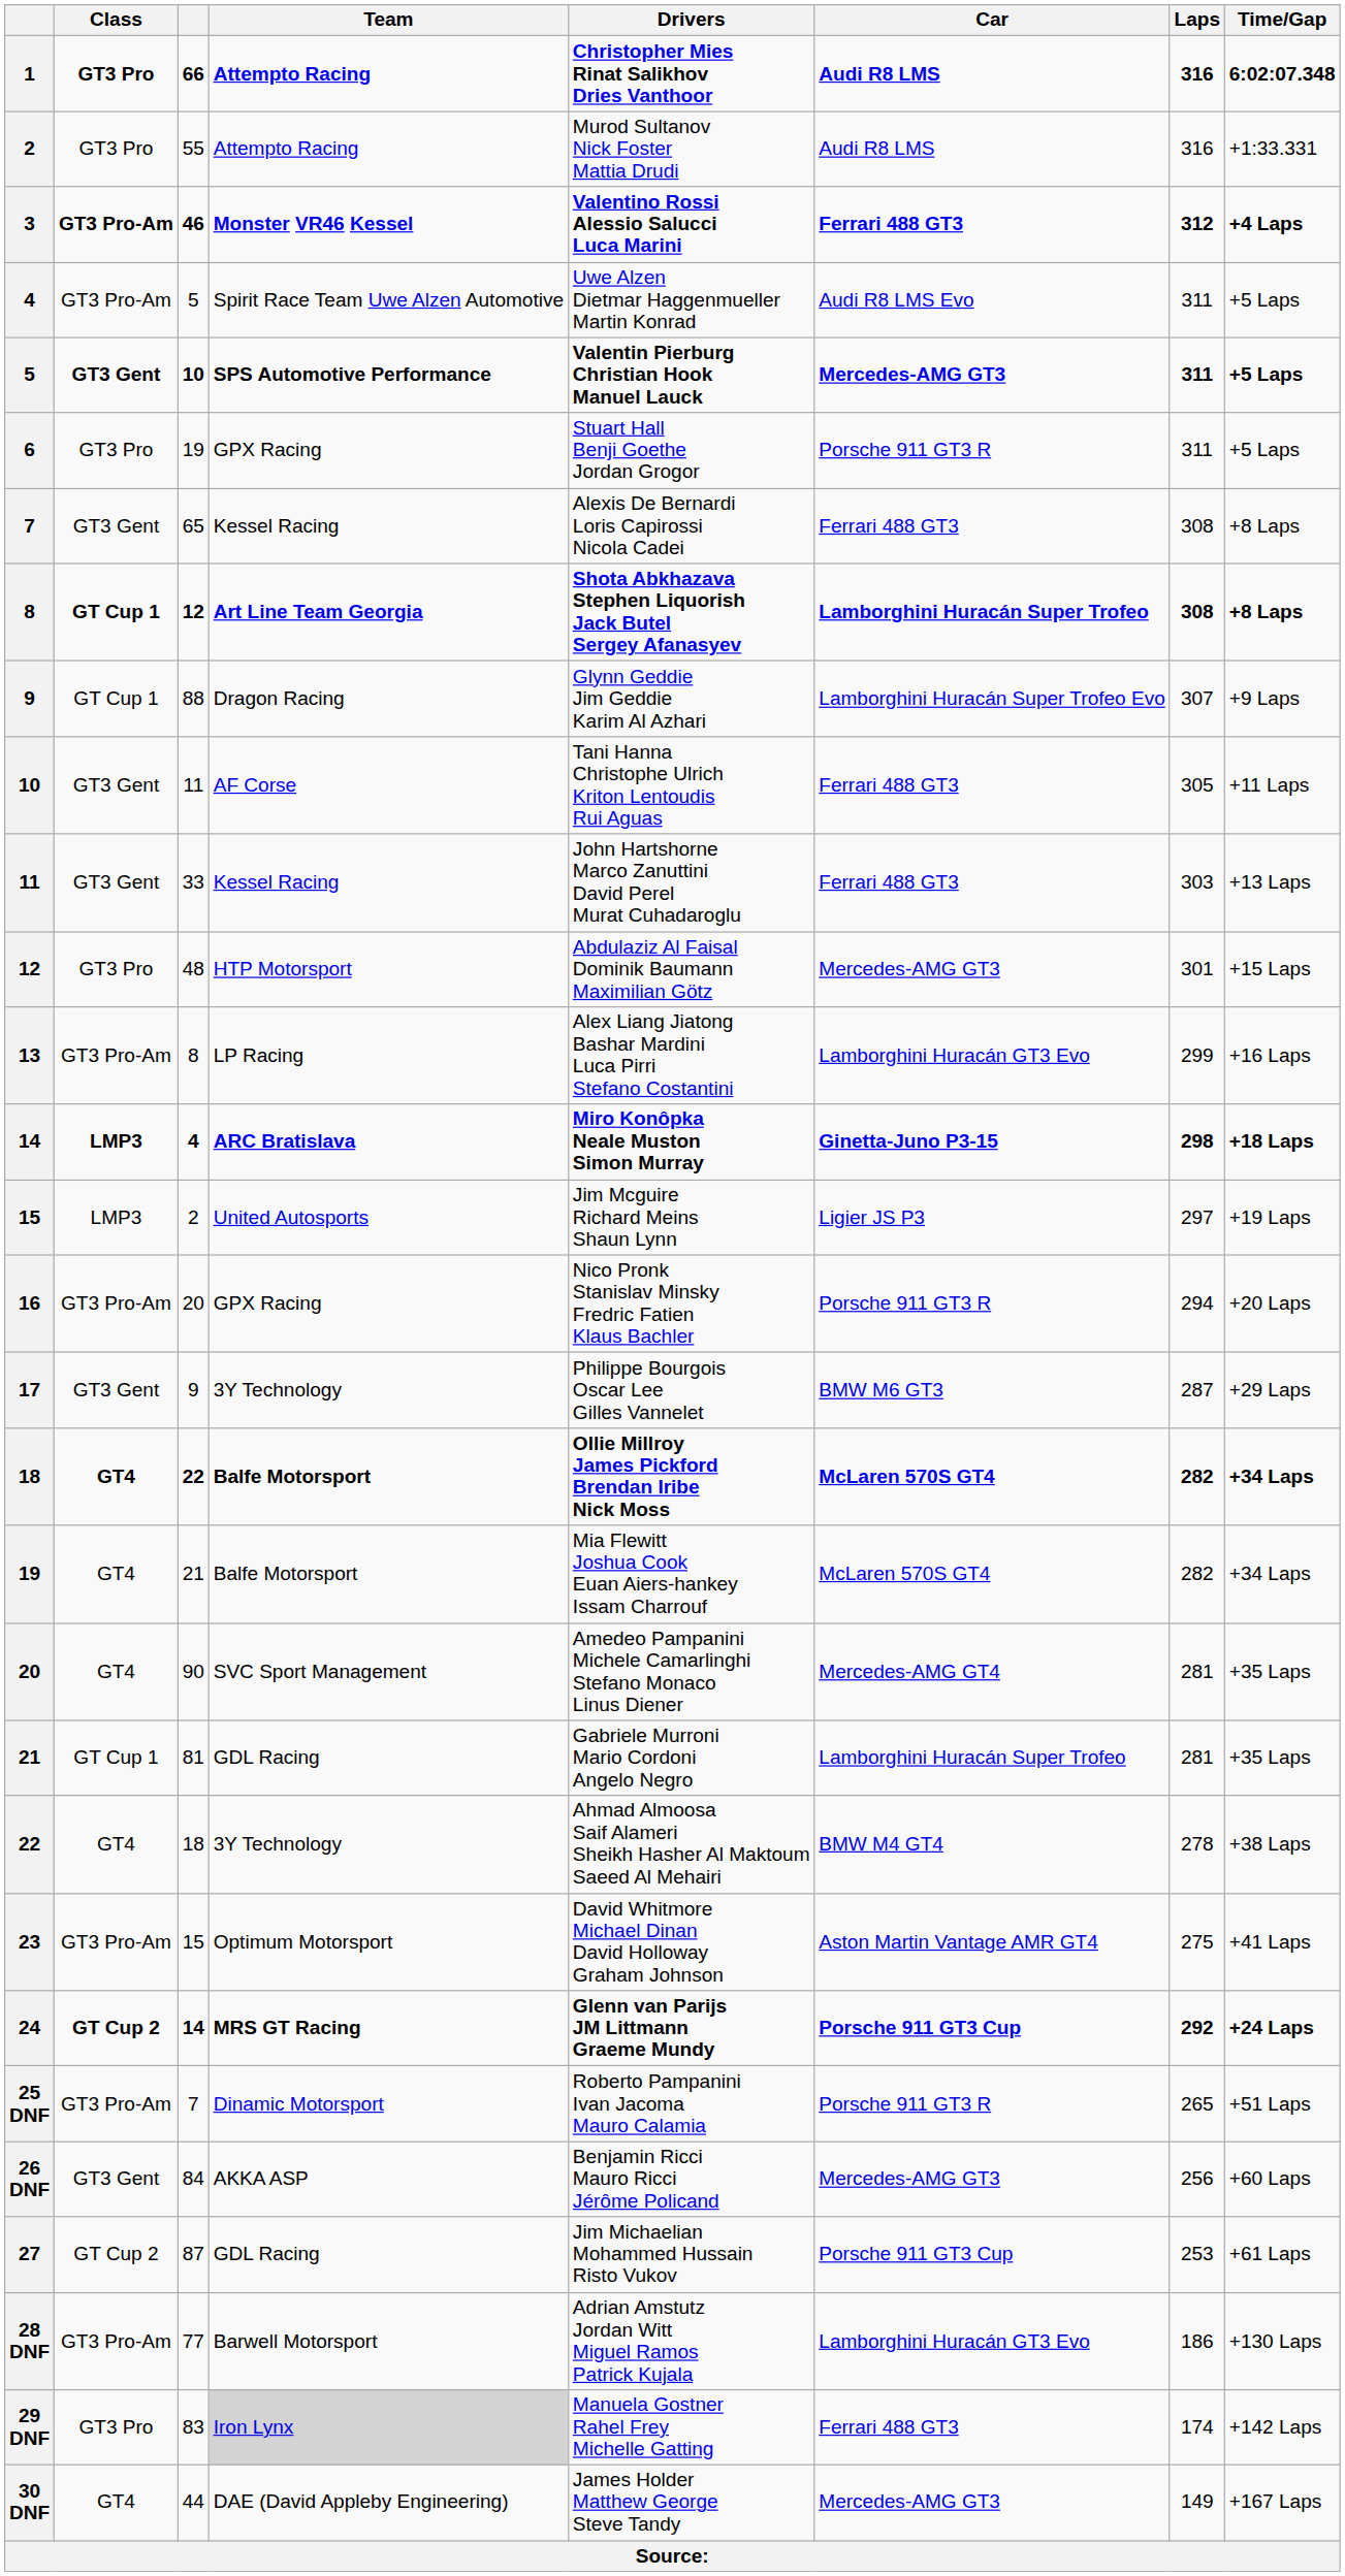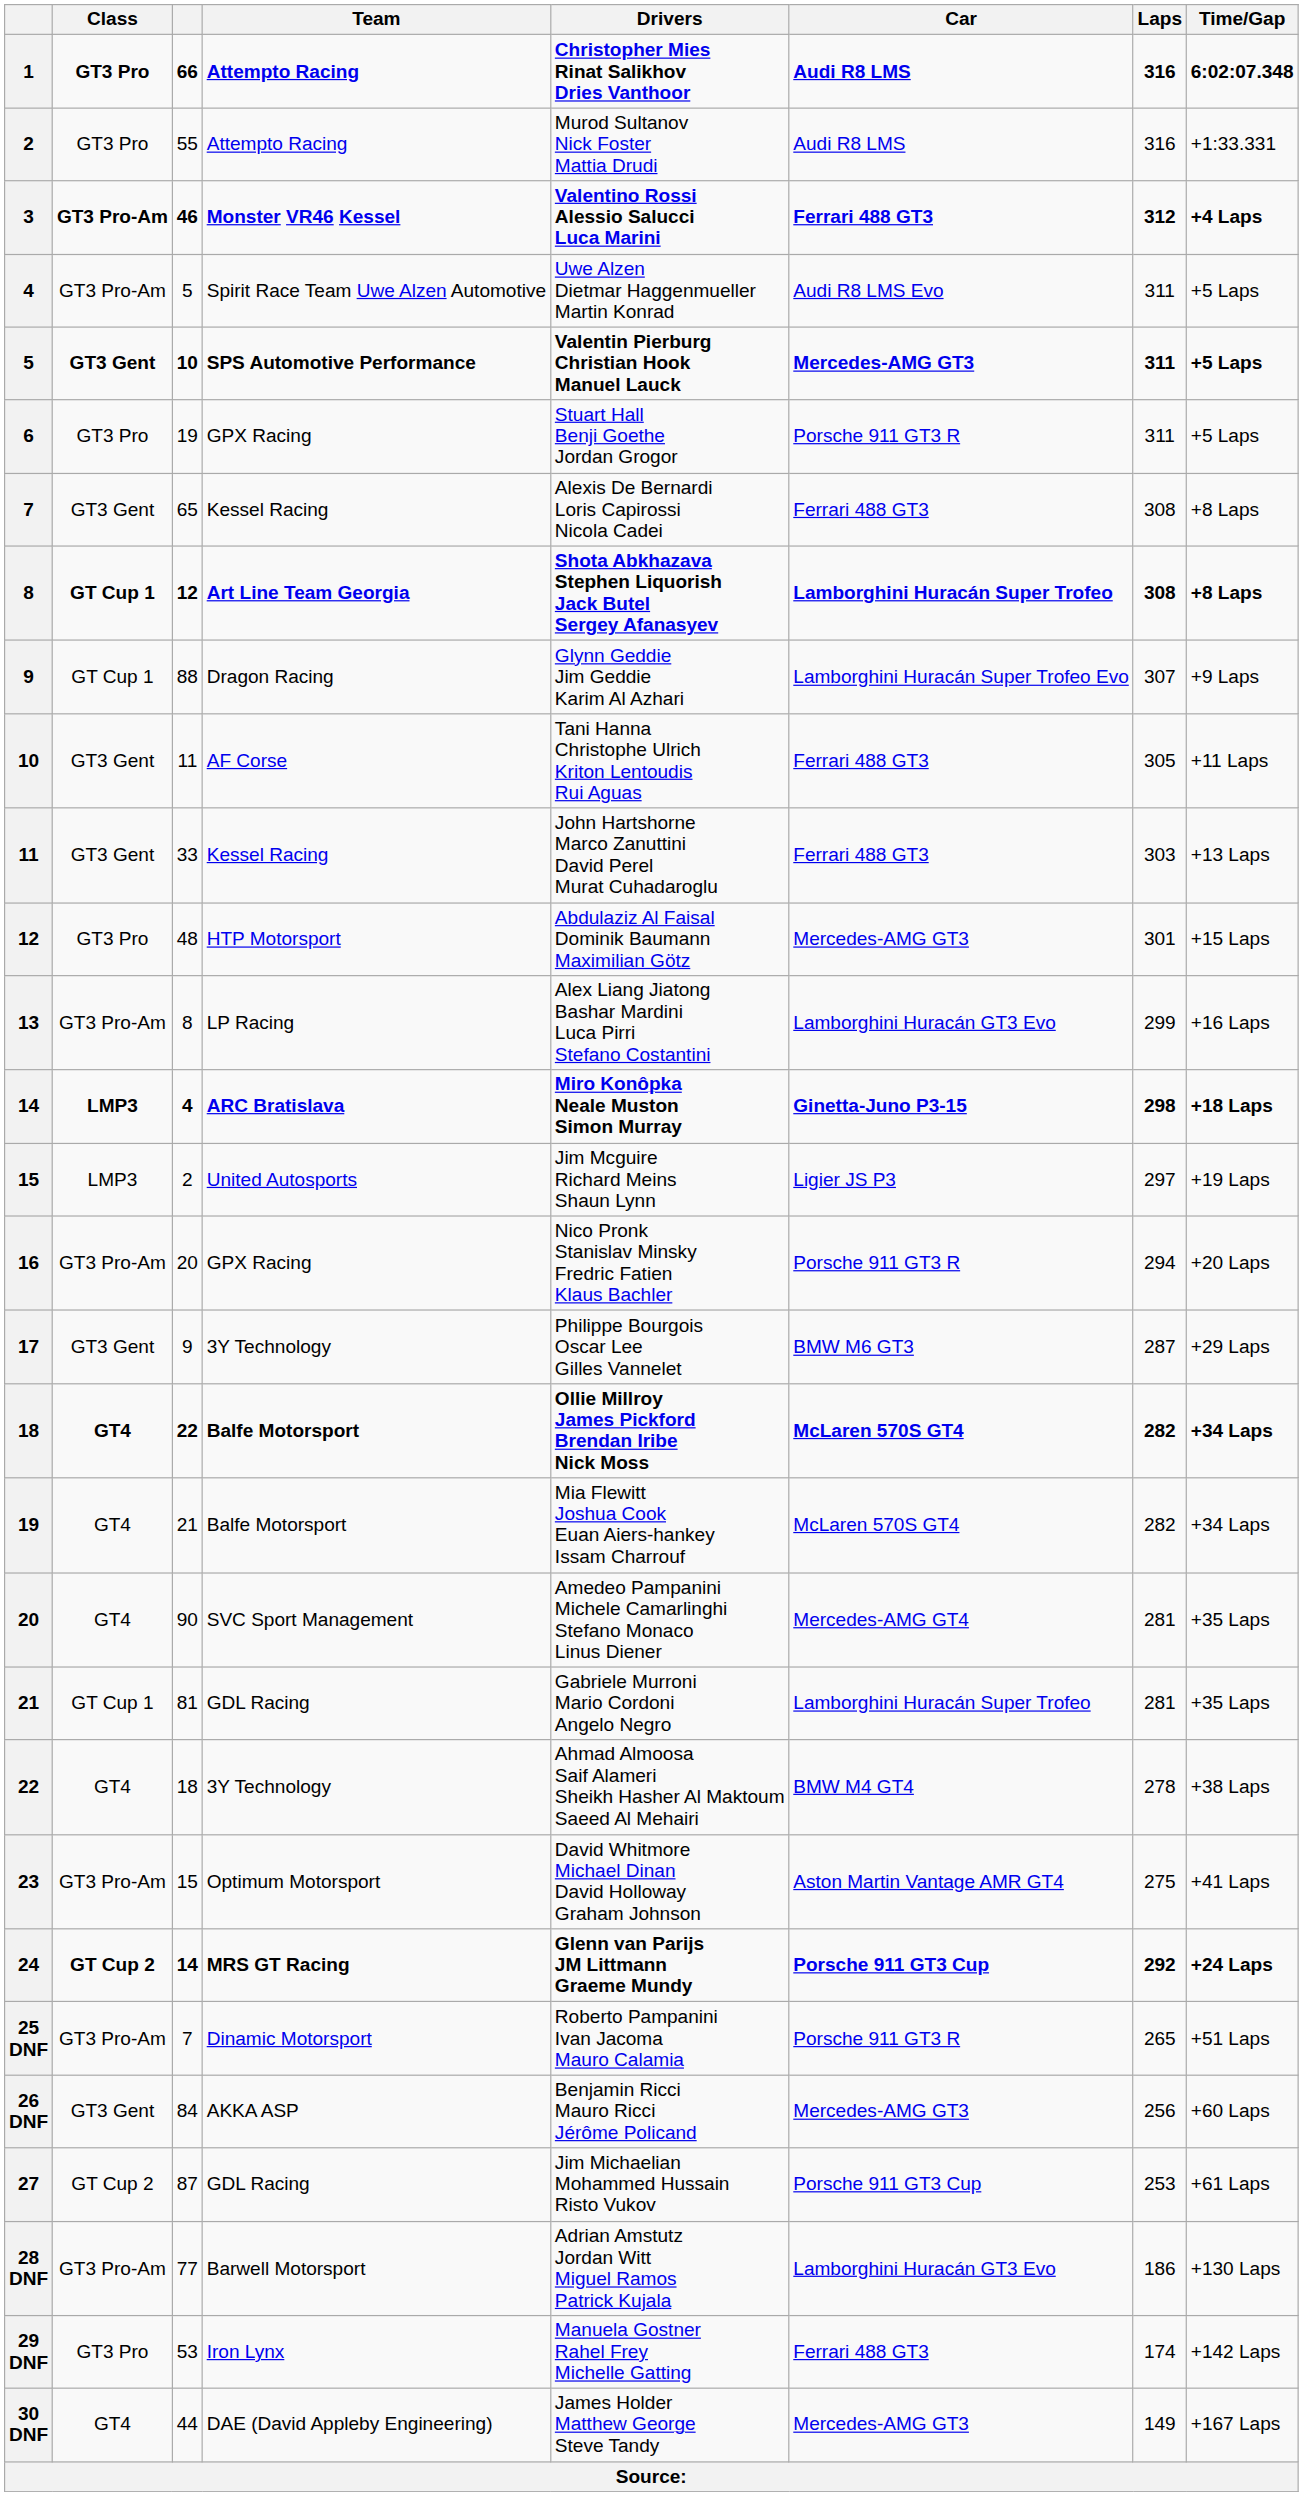 <table class="wikitable" style="font-size: 100%;">
 <tr>
 <th></th>
 <th>Class</th>
 <th></th>
 <th>Team</th>
 <th>Drivers</th>
 <th>Car</th>
 <th>Laps</th>
 <th>Time/Gap</th>
 </tr>
 <tr>
 <th>1</th>
 <td align="center"><strong>GT3 Pro</strong></td>
 <td align="center"><strong>66</strong></td>
 <td><strong> <a href='#'>Attempto Racing</a></strong></td>
 <td><strong> <a href='#'>Christopher Mies</a><br> Rinat Salikhov<br> <a href='#'>Dries Vanthoor</a></strong></td>
 <td><a href='#'><strong>Audi R8 LMS</strong></a></td>
 <td align="center"><strong>316</strong></td>
 <td><strong>6:02:07.348</strong></td>
 </tr>
 <tr>
 <th>2</th>
 <td align="center">GT3 Pro</td>
 <td align="center">55</td>
 <td> <a href='#'>Attempto Racing</a></td>
 <td> Murod Sultanov<br> <a href='#'>Nick Foster</a><br> <a href='#'>Mattia Drudi</a></td>
 <td><a href='#'>Audi R8 LMS</a></td>
 <td align="center">316</td>
 <td>+1:33.331</td>
 </tr>
 <tr>
 <th>3</th>
 <td align="center"><strong>GT3 Pro-Am</strong></td>
 <td align="center"><strong>46</strong></td>
 <td><strong> <a href='#'>Monster</a> <a href='#'>VR46</a> <a href='#'>Kessel</a></strong></td>
 <td><strong> <a href='#'>Valentino Rossi</a><br> Alessio Salucci<br> <a href='#'>Luca Marini</a></strong></td>
 <td><a href='#'><strong>Ferrari 488 GT3</strong></a></td>
 <td align="center"><strong>312</strong></td>
 <td><strong>+4 Laps</strong></td>
 </tr>
 <tr>
 <th>4</th>
 <td align="center">GT3 Pro-Am</td>
 <td align="center">5</td>
 <td> Spirit Race Team <a href='#'>Uwe Alzen</a> Automotive</td>
 <td> <a href='#'>Uwe Alzen</a><br> Dietmar Haggenmueller<br> Martin Konrad</td>
 <td><a href='#'>Audi R8 LMS Evo</a></td>
 <td align="center">311</td>
 <td>+5 Laps</td>
 </tr>
 <tr>
 <th>5</th>
 <td align="center"><strong>GT3 Gent</strong></td>
 <td align="center"><strong>10</strong></td>
 <td><strong> SPS Automotive Performance</strong></td>
 <td><strong> Valentin Pierburg<br> Christian Hook<br> Manuel Lauck</strong></td>
 <td><a href='#'><strong>Mercedes-AMG GT3</strong></a></td>
 <td align="center"><strong>311</strong></td>
 <td><strong>+5 Laps</strong></td>
 </tr>
 <tr>
 <th>6</th>
 <td align="center">GT3 Pro</td>
 <td align="center">19</td>
 <td> GPX Racing</td>
 <td> <a href='#'>Stuart Hall</a><br> <a href='#'>Benji Goethe</a><br> Jordan Grogor</td>
 <td><a href='#'>Porsche 911 GT3 R</a></td>
 <td align="center">311</td>
 <td>+5 Laps</td>
 </tr>
 <tr>
 <th>7</th>
 <td align="center">GT3 Gent</td>
 <td align="center">65</td>
 <td> Kessel Racing</td>
 <td> Alexis De Bernardi<br> Loris Capirossi<br> Nicola Cadei</td>
 <td><a href='#'>Ferrari 488 GT3</a></td>
 <td align="center">308</td>
 <td>+8 Laps</td>
 </tr>
 <tr>
 <th>8</th>
 <td align="center"><strong>GT Cup 1</strong></td>
 <td align="center"><strong>12</strong></td>
 <td><strong> <a href='#'>Art Line Team Georgia</a></strong></td>
 <td><strong> <a href='#'>Shota Abkhazava</a><br> Stephen Liquorish<br> <a href='#'>Jack Butel</a><br> <a href='#'>Sergey Afanasyev</a></strong></td>
 <td><a href='#'><strong>Lamborghini Huracán Super Trofeo</strong></a></td>
 <td align="center"><strong>308</strong></td>
 <td><strong>+8 Laps</strong></td>
 </tr>
 <tr>
 <th>9</th>
 <td align="center">GT Cup 1</td>
 <td align="center">88</td>
 <td> Dragon Racing</td>
 <td> <a href='#'>Glynn Geddie</a><br> Jim Geddie<br> Karim Al Azhari</td>
 <td><a href='#'>Lamborghini Huracán Super Trofeo Evo</a></td>
 <td align="center">307</td>
 <td>+9 Laps</td>
 </tr>
 <tr>
 <th>10</th>
 <td align="center">GT3 Gent</td>
 <td align="center">11</td>
 <td> <a href='#'>AF Corse</a></td>
 <td> Tani Hanna<br> Christophe Ulrich<br> <a href='#'>Kriton Lentoudis</a><br> <a href='#'>Rui Aguas</a></td>
 <td><a href='#'>Ferrari 488 GT3</a></td>
 <td align="center">305</td>
 <td>+11 Laps</td>
 </tr>
 <tr>
 <th>11</th>
 <td align="center">GT3 Gent</td>
 <td align="center">33</td>
 <td> <a href='#'>Kessel Racing</a></td>
 <td> John Hartshorne<br> Marco Zanuttini<br> David Perel<br> Murat Cuhadaroglu</td>
 <td><a href='#'>Ferrari 488 GT3</a></td>
 <td align="center">303</td>
 <td>+13 Laps</td>
 </tr>
 <tr>
 <th>12</th>
 <td align="center">GT3 Pro</td>
 <td align="center">48</td>
 <td> <a href='#'>HTP Motorsport</a></td>
 <td> <a href='#'>Abdulaziz Al Faisal</a><br> Dominik Baumann<br> <a href='#'>Maximilian Götz</a></td>
 <td><a href='#'>Mercedes-AMG GT3</a></td>
 <td align="center">301</td>
 <td>+15 Laps</td>
 </tr>
 <tr>
 <th>13</th>
 <td align="center">GT3 Pro-Am</td>
 <td align="center">8</td>
 <td> LP Racing</td>
 <td> Alex Liang Jiatong<br> Bashar Mardini<br> Luca Pirri<br> <a href='#'>Stefano Costantini</a></td>
 <td><a href='#'>Lamborghini Huracán GT3 Evo</a></td>
 <td align="center">299</td>
 <td>+16 Laps</td>
 </tr>
 <tr>
 <th>14</th>
 <td align="center"><strong>LMP3</strong></td>
 <td align="center"><strong>4</strong></td>
 <td><strong> <a href='#'>ARC Bratislava</a></strong></td>
 <td><strong> <a href='#'>Miro Konôpka</a><br> Neale Muston<br> Simon Murray</strong></td>
 <td><strong><a href='#'>Ginetta-Juno P3-15</a></strong></td>
 <td align="center"><strong>298</strong></td>
 <td><strong>+18 Laps</strong></td>
 </tr>
 <tr>
 <th>15</th>
 <td align="center">LMP3</td>
 <td align="center">2</td>
 <td> <a href='#'>United Autosports</a></td>
 <td> Jim Mcguire<br> Richard Meins<br> Shaun Lynn</td>
 <td><a href='#'>Ligier JS P3</a></td>
 <td align="center">297</td>
 <td>+19 Laps</td>
 </tr>
 <tr>
 <th>16</th>
 <td align="center">GT3 Pro-Am</td>
 <td align="center">20</td>
 <td> GPX Racing</td>
 <td> Nico Pronk<br> Stanislav Minsky<br> Fredric Fatien<br> <a href='#'>Klaus Bachler</a></td>
 <td><a href='#'>Porsche 911 GT3 R</a></td>
 <td align="center">294</td>
 <td>+20 Laps</td>
 </tr>
 <tr>
 <th>17</th>
 <td align="center">GT3 Gent</td>
 <td align="center">9</td>
 <td> 3Y Technology</td>
 <td> Philippe Bourgois<br> Oscar Lee<br> Gilles Vannelet</td>
 <td><a href='#'>BMW M6 GT3</a></td>
 <td align="center">287</td>
 <td>+29 Laps</td>
 </tr>
 <tr>
 <th>18</th>
 <td align="center"><strong>GT4</strong></td>
 <td align="center"><strong>22</strong></td>
 <td><strong> Balfe Motorsport</strong></td>
 <td><strong> Ollie Millroy<br> <a href='#'>James Pickford</a><br> <a href='#'>Brendan Iribe</a><br> Nick Moss</strong></td>
 <td><a href='#'><strong>McLaren 570S GT4</strong></a></td>
 <td align="center"><strong>282</strong></td>
 <td><strong>+34 Laps</strong></td>
 </tr>
 <tr>
 <th>19</th>
 <td align="center">GT4</td>
 <td align="center">21</td>
 <td> Balfe Motorsport</td>
 <td> Mia Flewitt <br> <a href='#'>Joshua Cook</a><br> Euan Aiers-hankey<br> Issam Charrouf</td>
 <td><a href='#'>McLaren 570S GT4</a></td>
 <td align="center">282</td>
 <td>+34 Laps</td>
 </tr>
 <tr>
 <th>20</th>
 <td align="center">GT4</td>
 <td align="center">90</td>
 <td> SVC Sport Management</td>
 <td> Amedeo Pampanini<br> Michele Camarlinghi<br> Stefano Monaco<br> Linus Diener</td>
 <td><a href='#'>Mercedes-AMG GT4</a></td>
 <td align="center">281</td>
 <td>+35 Laps</td>
 </tr>
 <tr>
 <th>21</th>
 <td align="center">GT Cup 1</td>
 <td align="center">81</td>
 <td> GDL Racing</td>
 <td> Gabriele Murroni<br> Mario Cordoni<br> Angelo Negro</td>
 <td><a href='#'>Lamborghini Huracán Super Trofeo</a></td>
 <td align="center">281</td>
 <td>+35 Laps</td>
 </tr>
 <tr>
 <th>22</th>
 <td align="center">GT4</td>
 <td align="center">18</td>
 <td> 3Y Technology</td>
 <td> Ahmad Almoosa<br> Saif Alameri<br> Sheikh Hasher Al Maktoum<br> Saeed Al Mehairi</td>
 <td><a href='#'>BMW M4 GT4</a></td>
 <td align="center">278</td>
 <td>+38 Laps</td>
 </tr>
 <tr>
 <th>23</th>
 <td align="center">GT3 Pro-Am</td>
 <td align="center">15</td>
 <td> Optimum Motorsport</td>
 <td> David Whitmore<br> <a href='#'>Michael Dinan</a><br> David Holloway<br> Graham Johnson</td>
 <td><a href='#'>Aston Martin Vantage AMR GT4</a></td>
 <td align="center">275</td>
 <td>+41 Laps</td>
 </tr>
 <tr>
 <th>24</th>
 <td align="center"><strong>GT Cup 2</strong></td>
 <td align="center"><strong>14</strong></td>
 <td><strong> MRS GT Racing</strong></td>
 <td><strong> Glenn van Parijs<br> JM Littmann<br> Graeme Mundy</strong></td>
 <td><a href='#'><strong>Porsche 911 GT3 Cup</strong></a></td>
 <td align="center"><strong>292</strong></td>
 <td><strong>+24 Laps</strong></td>
 </tr>
 <tr>
 <th>25<br>DNF</th>
 <td align="center">GT3 Pro-Am</td>
 <td align="center">7</td>
 <td> <a href='#'>Dinamic Motorsport</a></td>
 <td> Roberto Pampanini<br> Ivan Jacoma<br> <a href='#'>Mauro Calamia</a></td>
 <td><a href='#'>Porsche 911 GT3 R</a></td>
 <td align="center">265</td>
 <td>+51 Laps</td>
 </tr>
 <tr>
 <th>26<br>DNF</th>
 <td align="center">GT3 Gent</td>
 <td align="center">84</td>
 <td> AKKA ASP</td>
 <td> Benjamin Ricci<br> Mauro Ricci<br> <a href='#'>Jérôme Policand</a></td>
 <td><a href='#'>Mercedes-AMG GT3</a></td>
 <td align="center">256</td>
 <td>+60 Laps</td>
 </tr>
 <tr>
 <th>27</th>
 <td align="center">GT Cup 2</td>
 <td align="center">87</td>
 <td> GDL Racing</td>
 <td> Jim Michaelian<br> Mohammed Hussain<br> Risto Vukov</td>
 <td><a href='#'>Porsche 911 GT3 Cup</a></td>
 <td align="center">253</td>
 <td>+61 Laps</td>
 </tr>
 <tr>
 <th>28<br>DNF</th>
 <td align="center">GT3 Pro-Am</td>
 <td align="center">77</td>
 <td> Barwell Motorsport</td>
 <td> Adrian Amstutz<br> Jordan Witt<br> <a href='#'>Miguel Ramos</a><br> <a href='#'>Patrick Kujala</a></td>
 <td><a href='#'>Lamborghini Huracán GT3 Evo</a></td>
 <td align="center">186</td>
 <td>+130 Laps</td>
 </tr>
 <tr>
 <th>29<br>DNF</th>
 <td align="center">GT3 Pro</td>
-<td align="center">83</td>
-<td style="background: lightgrey;"> <a href='#'>Iron Lynx</a></td>
+<td align="center">53</td>
+<td> <a href='#'>Iron Lynx</a></td>
 <td> <a href='#'>Manuela Gostner</a><br> <a href='#'>Rahel Frey</a><br> <a href='#'>Michelle Gatting</a></td>
 <td><a href='#'>Ferrari 488 GT3</a></td>
 <td align="center">174</td>
 <td>+142 Laps</td>
 </tr>
 <tr>
 <th>30<br>DNF</th>
 <td align="center">GT4</td>
 <td align="center">44</td>
 <td> DAE (David Appleby Engineering)</td>
 <td> James Holder<br> <a href='#'>Matthew George</a><br> Steve Tandy</td>
 <td><a href='#'>Mercedes-AMG GT3</a></td>
 <td align="center">149</td>
 <td>+167 Laps</td>
 </tr>
 <tr>
 <th colspan="8">Source:</th>
 </tr>
 </table>
